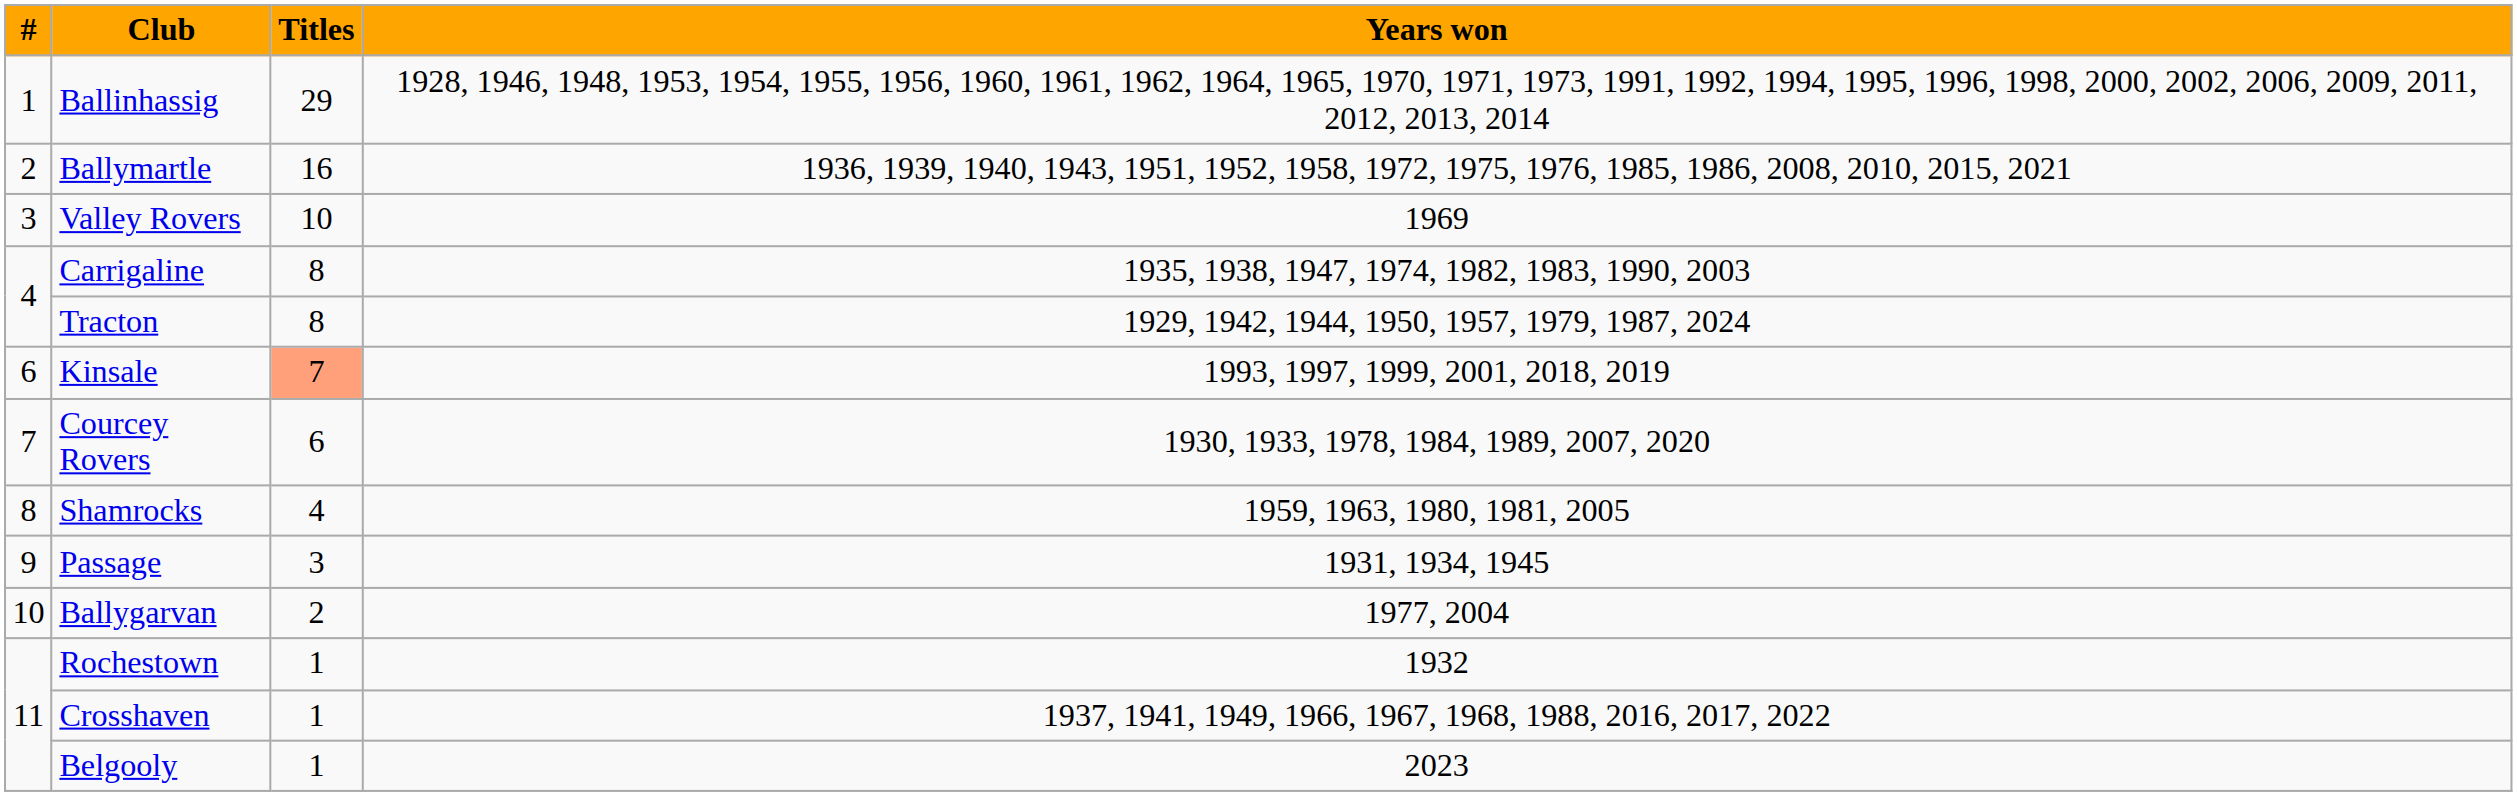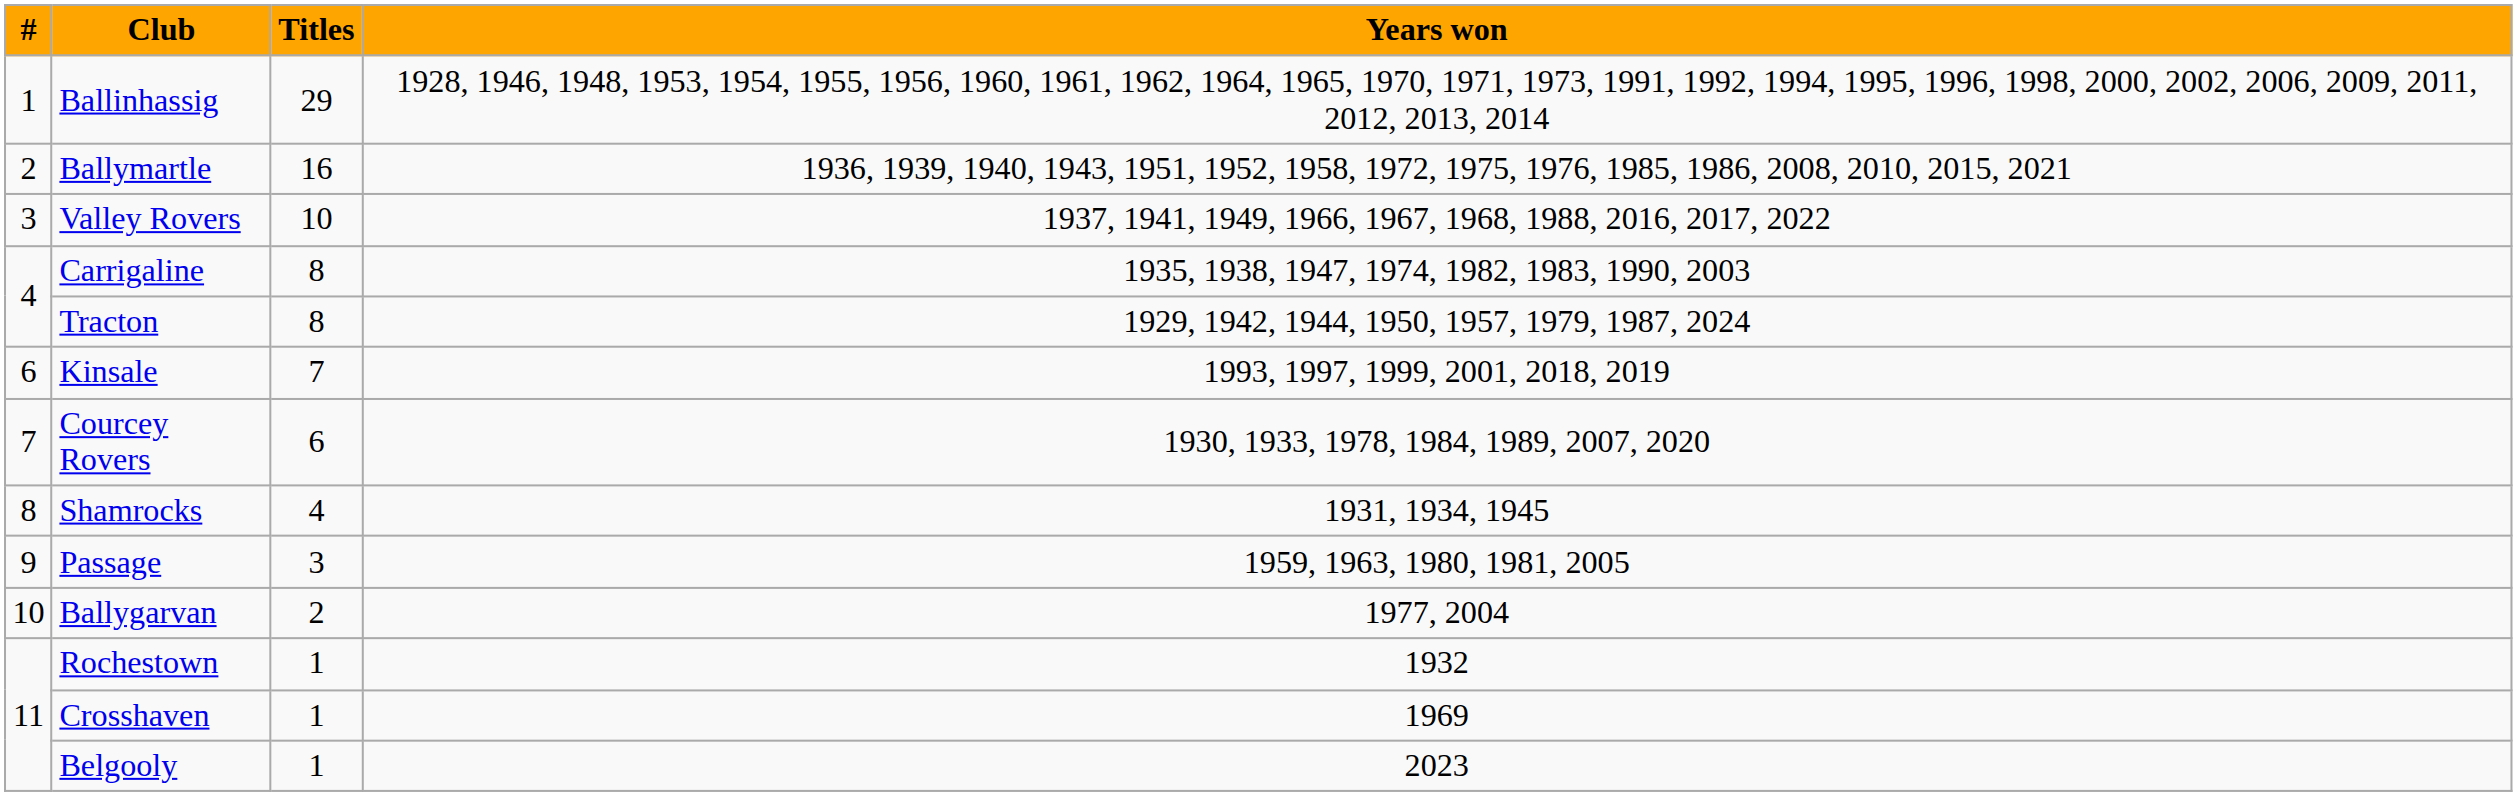 <table class="wikitable sortable" style="text-align:center">
 <tr>
 <th style="background:orange;color:black">#</th>
 <th style="background:orange;color:black">Club</th>
 <th style="background:orange;color:black">Titles</th>
 <th style="background:orange;color:black">Years won</th>
 </tr>
 <tr>
 <td>1</td>
 <td style="text-align:left"> <a href='#'>Ballinhassig</a></td>
 <td>29</td>
 <td>1928, 1946, 1948, 1953, 1954, 1955, 1956, 1960, 1961, 1962, 1964, 1965, 1970, 1971, 1973, 1991, 1992, 1994, 1995, 1996, 1998, 2000, 2002, 2006, 2009, 2011, 2012, 2013, 2014</td>
 </tr>
 <tr>
 <td>2</td>
 <td style="text-align:left"> <a href='#'>Ballymartle</a></td>
 <td>16</td>
 <td>1936, 1939, 1940, 1943, 1951, 1952, 1958, 1972, 1975, 1976, 1985, 1986, 2008, 2010, 2015, 2021</td>
 </tr>
 <tr>
 <td>3</td>
 <td style="text-align:left"> <a href='#'>Valley Rovers</a></td>
 <td>10</td>
-<td>1969</td>
+<td>1937, 1941, 1949, 1966, 1967, 1968, 1988, 2016, 2017, 2022</td>
 </tr>
 <tr>
 <td rowspan="2">4</td>
 <td style="text-align:left"> <a href='#'>Carrigaline</a></td>
 <td>8</td>
 <td>1935, 1938, 1947, 1974, 1982, 1983, 1990, 2003</td>
 </tr>
 <tr>
 <td style="text-align:left"> <a href='#'>Tracton</a></td>
 <td>8</td>
 <td>1929, 1942, 1944, 1950, 1957, 1979, 1987, 2024</td>
 </tr>
 <tr>
 <td>6</td>
 <td style="text-align:left"> <a href='#'>Kinsale</a></td>
-<td style="background: lightsalmon;">7</td>
+<td>7</td>
 <td>1993, 1997, 1999, 2001, 2018, 2019</td>
 </tr>
 <tr>
 <td>7</td>
 <td style="text-align:left"> <a href='#'>Courcey Rovers</a></td>
 <td>6</td>
 <td>1930, 1933, 1978, 1984, 1989, 2007, 2020</td>
 </tr>
 <tr>
 <td>8</td>
 <td style="text-align:left"> <a href='#'>Shamrocks</a></td>
 <td>4</td>
-<td>1959, 1963, 1980, 1981, 2005</td>
+<td>1931, 1934, 1945</td>
 </tr>
 <tr>
 <td>9</td>
 <td style="text-align:left"> <a href='#'>Passage</a></td>
 <td>3</td>
-<td>1931, 1934, 1945</td>
+<td>1959, 1963, 1980, 1981, 2005</td>
 </tr>
 <tr>
 <td>10</td>
 <td style="text-align:left"> <a href='#'>Ballygarvan</a></td>
 <td>2</td>
 <td>1977, 2004</td>
 </tr>
 <tr>
 <td rowspan="3">11</td>
 <td style="text-align:left"> <a href='#'>Rochestown</a></td>
 <td>1</td>
 <td>1932</td>
 </tr>
 <tr>
 <td style="text-align:left"> <a href='#'>Crosshaven</a></td>
 <td>1</td>
-<td>1937, 1941, 1949, 1966, 1967, 1968, 1988, 2016, 2017, 2022</td>
+<td>1969</td>
 </tr>
 <tr>
 <td style="text-align:left"> <a href='#'>Belgooly</a></td>
 <td>1</td>
 <td>2023</td>
 </tr>
 </table>
